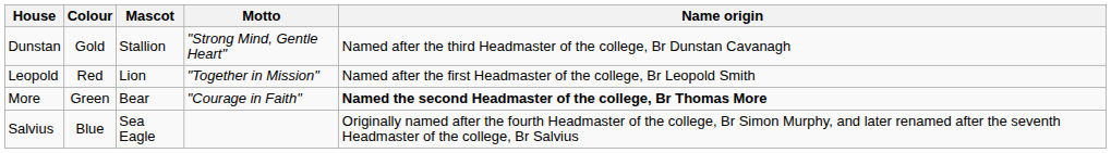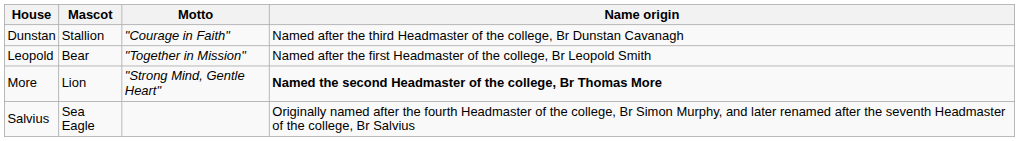 <table class="wikitable">
 <tr>
 <th>House</th>
-<th>Colour</th>
 <th>Mascot</th>
 <th>Motto</th>
 <th>Name origin</th>
 </tr>
 <tr>
 <td>Dunstan</td>
-<td align="center">Gold<br></td>
 <td>Stallion</td>
-<td><em>"Strong Mind, Gentle Heart"</em></td>
+<td><em>"Courage in Faith"</em></td>
 <td>Named after the third Headmaster of the college, Br Dunstan Cavanagh</td>
 </tr>
 <tr>
 <td>Leopold</td>
-<td align="center">Red<br></td>
-<td>Lion</td>
+<td>Bear</td>
 <td><em>"Together in Mission"</em></td>
 <td>Named after the first Headmaster of the college, Br Leopold Smith</td>
 </tr>
 <tr>
 <td>More</td>
-<td align="center">Green<br></td>
-<td>Bear</td>
-<td><em>"Courage in Faith"</em></td>
+<td>Lion</td>
+<td><em>"Strong Mind, Gentle Heart"</em></td>
 <td><strong>Named the second Headmaster of the college, Br Thomas More</strong></td>
 </tr>
 <tr>
 <td>Salvius</td>
-<td align="center">Blue<br></td>
 <td>Sea Eagle</td>
 <td><strong><em></td>
 <td>Originally named after the fourth Headmaster of the college, Br Simon Murphy, and later renamed after the seventh Headmaster of the college, Br Salvius</td>
 </tr>
 </table>
